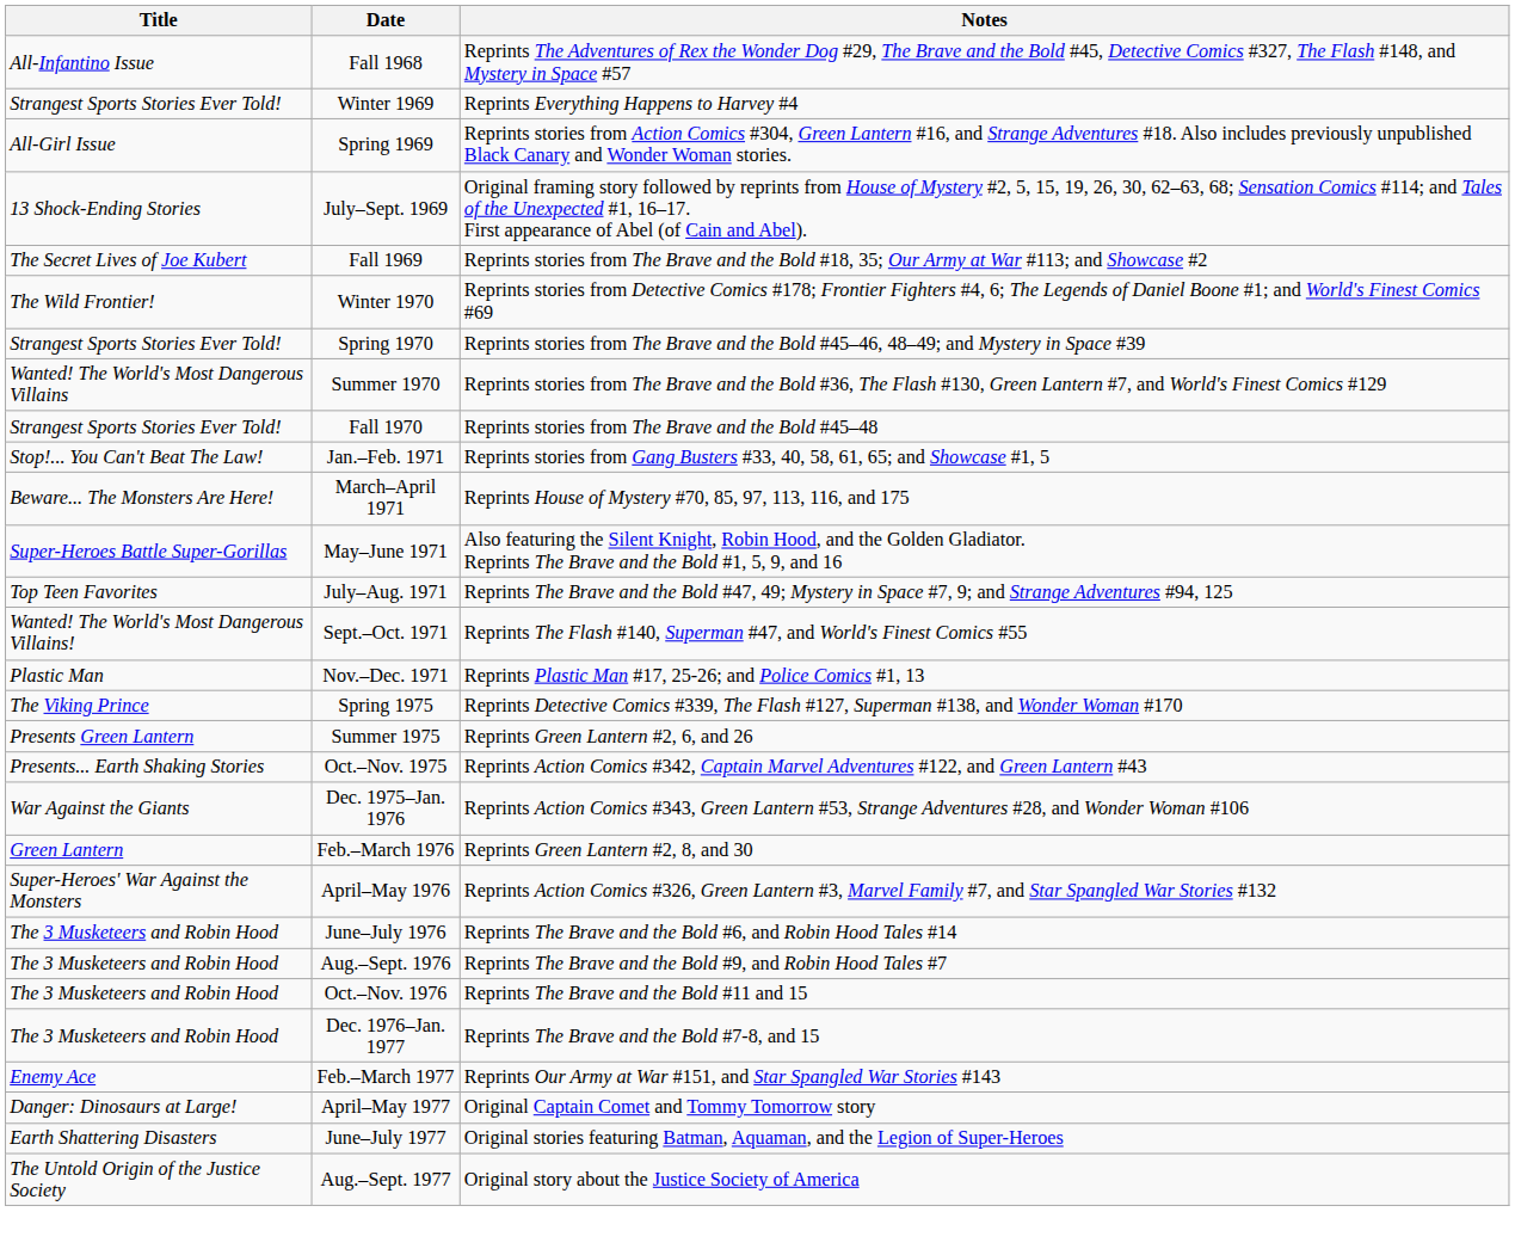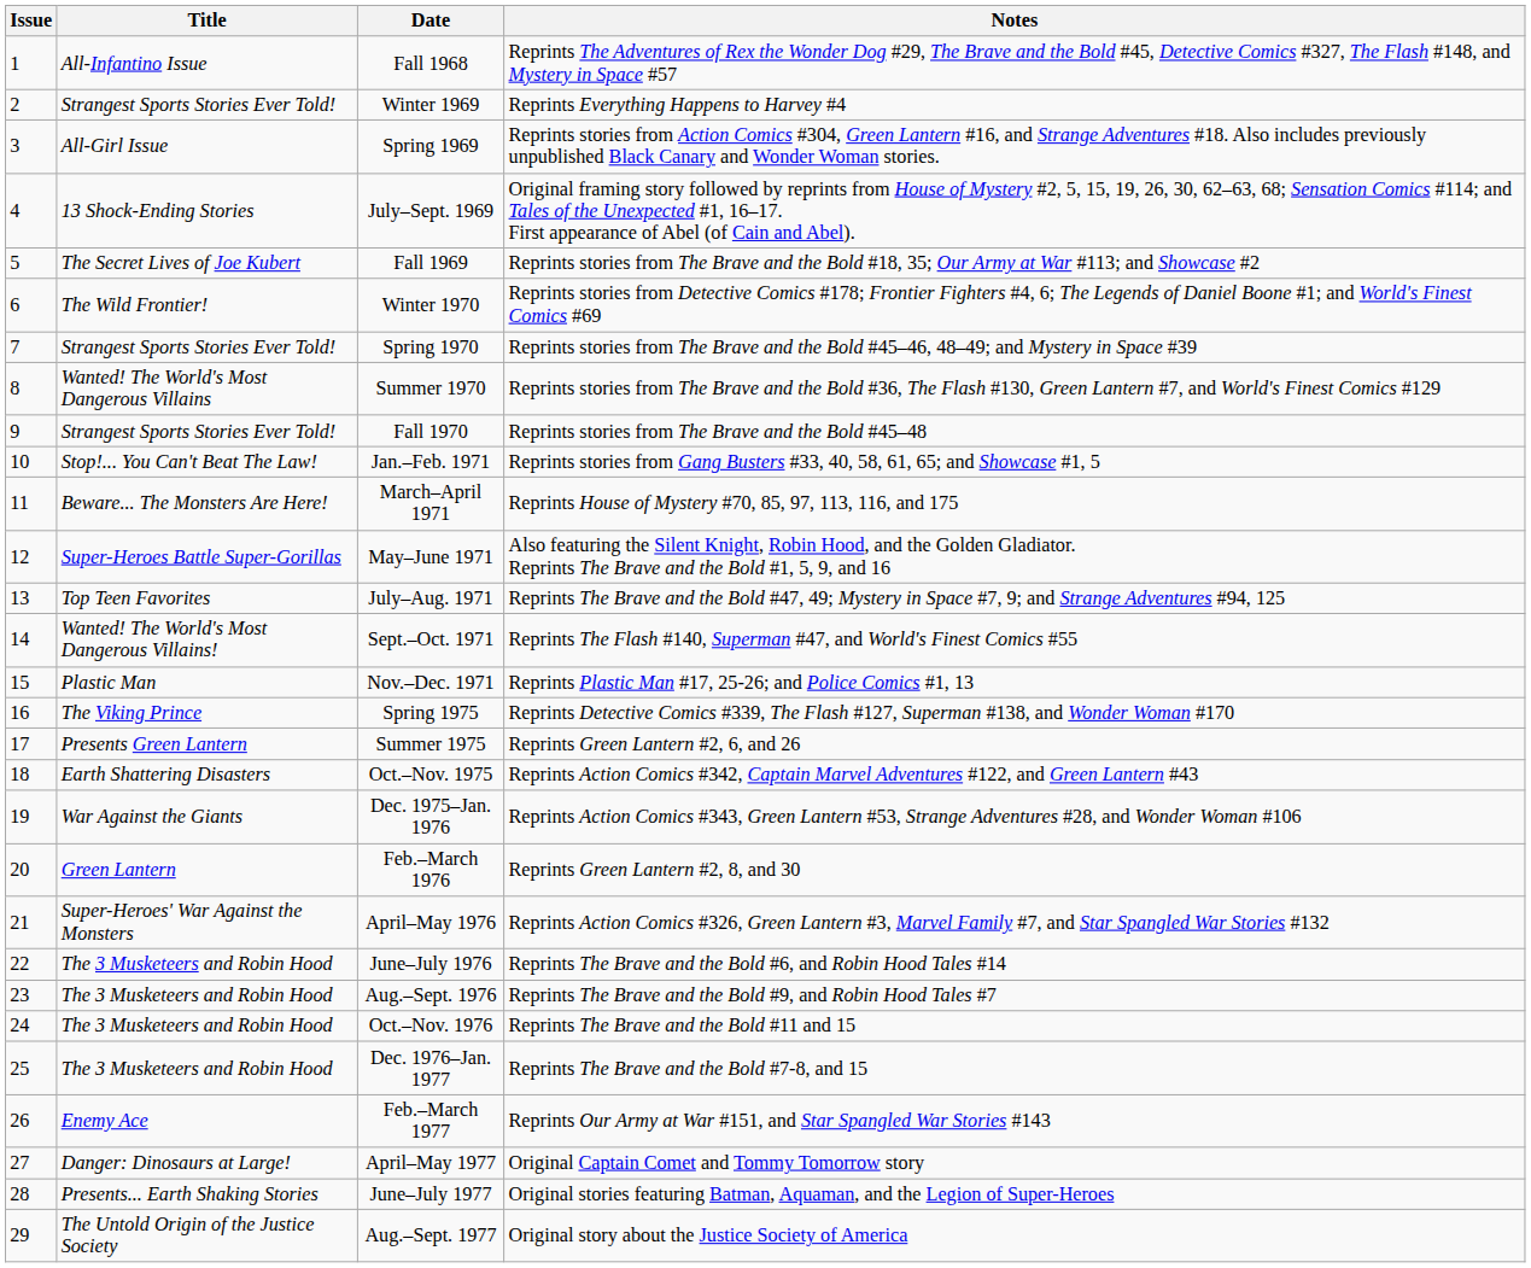 <table class="wikitable">
 <tr>
+<th>Issue</th>
 <th>Title</th>
 <th>Date</th>
 <th>Notes</th>
 </tr>
 <tr>
+<td>1</td>
 <td><em>All-<a href='#'>Infantino</a> Issue</em></td>
 <td align="center">Fall 1968</td>
 <td>Reprints <em><a href='#'>The Adventures of Rex the Wonder Dog</a></em> #29, <em><a href='#'>The Brave and the Bold</a></em> #45, <em><a href='#'>Detective Comics</a></em> #327, <em><a href='#'>The Flash</a></em> #148, and <em><a href='#'>Mystery in Space</a></em> #57</td>
 </tr>
 <tr>
+<td>2</td>
 <td><em>Strangest Sports Stories Ever Told!</em></td>
 <td align="center">Winter 1969</td>
 <td>Reprints <em>Everything Happens to Harvey</em> #4</td>
 </tr>
 <tr>
+<td>3</td>
 <td><em>All-Girl Issue</em></td>
 <td align="center">Spring 1969</td>
 <td>Reprints stories from <em><a href='#'>Action Comics</a></em> #304, <em><a href='#'>Green Lantern</a></em> #16, and <em><a href='#'>Strange Adventures</a></em> #18. Also includes previously unpublished <a href='#'>Black Canary</a> and <a href='#'>Wonder Woman</a> stories.</td>
 </tr>
 <tr>
+<td>4</td>
 <td><em>13 Shock-Ending Stories</em></td>
 <td align="center">July–Sept. 1969</td>
 <td>Original framing story followed by reprints from <em><a href='#'>House of Mystery</a></em> #2, 5, 15, 19, 26, 30, 62–63, 68; <em><a href='#'>Sensation Comics</a></em> #114; and <em><a href='#'>Tales of the Unexpected</a></em> #1, 16–17.<br>First appearance of Abel (of <a href='#'>Cain and Abel</a>).</td>
 </tr>
 <tr>
+<td>5</td>
 <td><em>The Secret Lives of <a href='#'>Joe Kubert</a></em></td>
 <td align="center">Fall 1969</td>
 <td>Reprints stories from <em>The Brave and the Bold</em> #18, 35; <em><a href='#'>Our Army at War</a></em> #113; and <em><a href='#'>Showcase</a></em> #2</td>
 </tr>
 <tr>
+<td>6</td>
 <td><em>The Wild Frontier!</em></td>
 <td align="center">Winter 1970</td>
 <td>Reprints stories from <em>Detective Comics</em> #178; <em>Frontier Fighters</em> #4, 6; <em>The Legends of Daniel Boone</em> #1; and <em><a href='#'>World's Finest Comics</a></em> #69</td>
 </tr>
 <tr>
+<td>7</td>
 <td><em>Strangest Sports Stories Ever Told!</em></td>
 <td align="center">Spring 1970</td>
 <td>Reprints stories from <em>The Brave and the Bold</em> #45–46, 48–49; and <em>Mystery in Space</em> #39</td>
 </tr>
 <tr>
+<td>8</td>
 <td><em>Wanted! The World's Most Dangerous Villains</em></td>
 <td align="center">Summer 1970</td>
 <td>Reprints stories from <em>The Brave and the Bold</em> #36, <em>The Flash</em> #130, <em>Green Lantern</em> #7, and <em>World's Finest Comics</em> #129</td>
 </tr>
 <tr>
+<td>9</td>
 <td><em>Strangest Sports Stories Ever Told!</em></td>
 <td align="center">Fall 1970</td>
 <td>Reprints stories from <em>The Brave and the Bold</em> #45–48</td>
 </tr>
 <tr>
+<td>10</td>
 <td><em>Stop!... You Can't Beat The Law!</em></td>
 <td align="center">Jan.–Feb. 1971</td>
 <td>Reprints stories from <em><a href='#'>Gang Busters</a></em> #33, 40, 58, 61, 65; and <em><a href='#'>Showcase</a></em> #1, 5</td>
 </tr>
 <tr>
+<td>11</td>
 <td><em>Beware... The Monsters Are Here!</em></td>
 <td align="center">March–April 1971</td>
 <td>Reprints <em>House of Mystery</em> #70, 85, 97, 113, 116, and 175</td>
 </tr>
 <tr>
+<td>12</td>
 <td><em><a href='#'>Super-Heroes Battle Super-Gorillas</a></em></td>
 <td align="center">May–June 1971</td>
 <td>Also featuring the <a href='#'>Silent Knight</a>, <a href='#'>Robin Hood</a>, and the Golden Gladiator.<br>Reprints <em>The Brave and the Bold</em> #1, 5, 9, and 16</td>
 </tr>
 <tr>
+<td>13</td>
 <td><em>Top Teen Favorites</em></td>
 <td align="center">July–Aug. 1971</td>
 <td>Reprints <em>The Brave and the Bold</em> #47, 49; <em>Mystery in Space</em> #7, 9; and <em><a href='#'>Strange Adventures</a></em> #94, 125</td>
 </tr>
 <tr>
+<td>14</td>
 <td><em>Wanted! The World's Most Dangerous Villains!</em></td>
 <td align="center">Sept.–Oct. 1971</td>
 <td>Reprints <em>The Flash</em> #140, <em><a href='#'>Superman</a></em> #47, and <em>World's Finest Comics</em> #55</td>
 </tr>
 <tr>
+<td>15</td>
 <td><em>Plastic Man</em></td>
 <td align="center">Nov.–Dec. 1971</td>
 <td>Reprints <em><a href='#'>Plastic Man</a></em> #17, 25-26; and <em><a href='#'>Police Comics</a></em> #1, 13</td>
 </tr>
 <tr>
+<td>16</td>
 <td><em>The <a href='#'>Viking Prince</a></em></td>
 <td align="center">Spring 1975</td>
 <td>Reprints <em>Detective Comics</em> #339, <em>The Flash</em> #127, <em>Superman</em> #138, and <em><a href='#'>Wonder Woman</a></em> #170</td>
 </tr>
 <tr>
+<td>17</td>
 <td><em>Presents <a href='#'>Green Lantern</a></em></td>
 <td align="center">Summer 1975</td>
 <td>Reprints <em>Green Lantern</em> #2, 6, and 26</td>
 </tr>
 <tr>
-<td><em>Presents... Earth Shaking Stories</em></td>
+<td>18</td>
+<td><em>Earth Shattering Disasters</em></td>
 <td align="center">Oct.–Nov. 1975</td>
 <td>Reprints <em>Action Comics</em> #342, <em><a href='#'>Captain Marvel Adventures</a></em> #122, and <em><a href='#'>Green Lantern</a></em> #43</td>
 </tr>
 <tr>
+<td>19</td>
 <td><em>War Against the Giants</em></td>
 <td align="center">Dec. 1975–Jan. 1976</td>
 <td>Reprints <em>Action Comics</em> #343, <em>Green Lantern</em> #53, <em>Strange Adventures</em> #28, and <em>Wonder Woman</em> #106</td>
 </tr>
 <tr>
+<td>20</td>
 <td><em><a href='#'>Green Lantern</a></em></td>
 <td align="center">Feb.–March 1976</td>
 <td>Reprints <em>Green Lantern</em> #2, 8, and 30</td>
 </tr>
 <tr>
+<td>21</td>
 <td><em>Super-Heroes' War Against the Monsters</em></td>
 <td align="center">April–May 1976</td>
 <td>Reprints <em>Action Comics</em> #326, <em>Green Lantern</em> #3, <em><a href='#'>Marvel Family</a></em> #7, and <em><a href='#'>Star Spangled War Stories</a></em> #132</td>
 </tr>
 <tr>
+<td>22</td>
 <td><em>The <a href='#'>3 Musketeers</a> and Robin Hood</em></td>
 <td align="center">June–July 1976</td>
 <td>Reprints <em>The Brave and the Bold</em> #6, and <em>Robin Hood Tales</em> #14</td>
 </tr>
 <tr>
+<td>23</td>
 <td><em>The 3 Musketeers and Robin Hood</em></td>
 <td align="center">Aug.–Sept. 1976</td>
 <td>Reprints <em>The Brave and the Bold</em> #9, and <em>Robin Hood Tales</em> #7</td>
 </tr>
 <tr>
+<td>24</td>
 <td><em>The 3 Musketeers and Robin Hood</em></td>
 <td align="center">Oct.–Nov. 1976</td>
 <td>Reprints <em>The Brave and the Bold</em> #11 and 15</td>
 </tr>
 <tr>
+<td>25</td>
 <td><em>The 3 Musketeers and Robin Hood</em></td>
 <td align="center">Dec. 1976–Jan. 1977</td>
 <td>Reprints <em>The Brave and the Bold</em> #7-8, and 15</td>
 </tr>
 <tr>
+<td>26</td>
 <td><em><a href='#'>Enemy Ace</a></em></td>
 <td align="center">Feb.–March 1977</td>
 <td>Reprints <em>Our Army at War</em> #151, and <em><a href='#'>Star Spangled War Stories</a></em> #143</td>
 </tr>
 <tr>
+<td>27</td>
 <td><em>Danger: Dinosaurs at Large!</em></td>
 <td align="center">April–May 1977</td>
 <td>Original <a href='#'>Captain Comet</a> and <a href='#'>Tommy Tomorrow</a> story</td>
 </tr>
 <tr>
-<td><em>Earth Shattering Disasters</em></td>
+<td>28</td>
+<td><em>Presents... Earth Shaking Stories</em></td>
 <td align="center">June–July 1977</td>
 <td>Original stories featuring <a href='#'>Batman</a>, <a href='#'>Aquaman</a>, and the <a href='#'>Legion of Super-Heroes</a></td>
 </tr>
 <tr>
+<td>29</td>
 <td><em>The Untold Origin of the Justice Society</em></td>
 <td align="center">Aug.–Sept. 1977</td>
 <td>Original story about the <a href='#'>Justice Society of America</a></td>
 </tr>
 </table>
